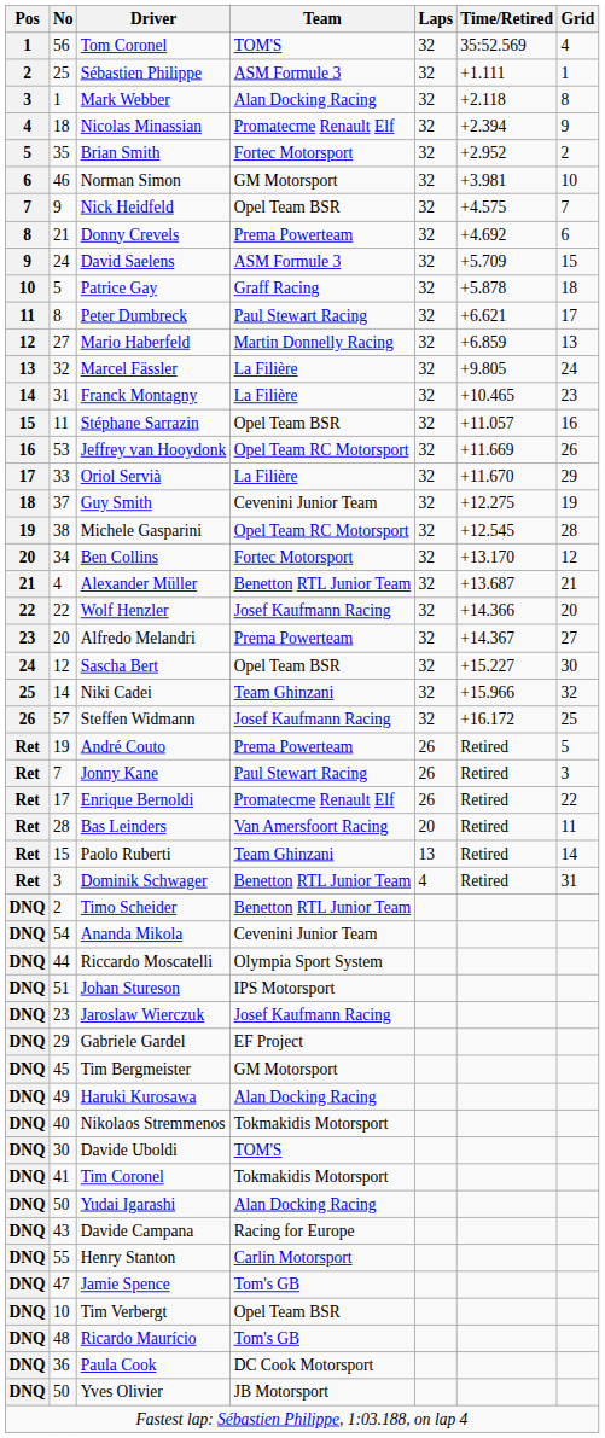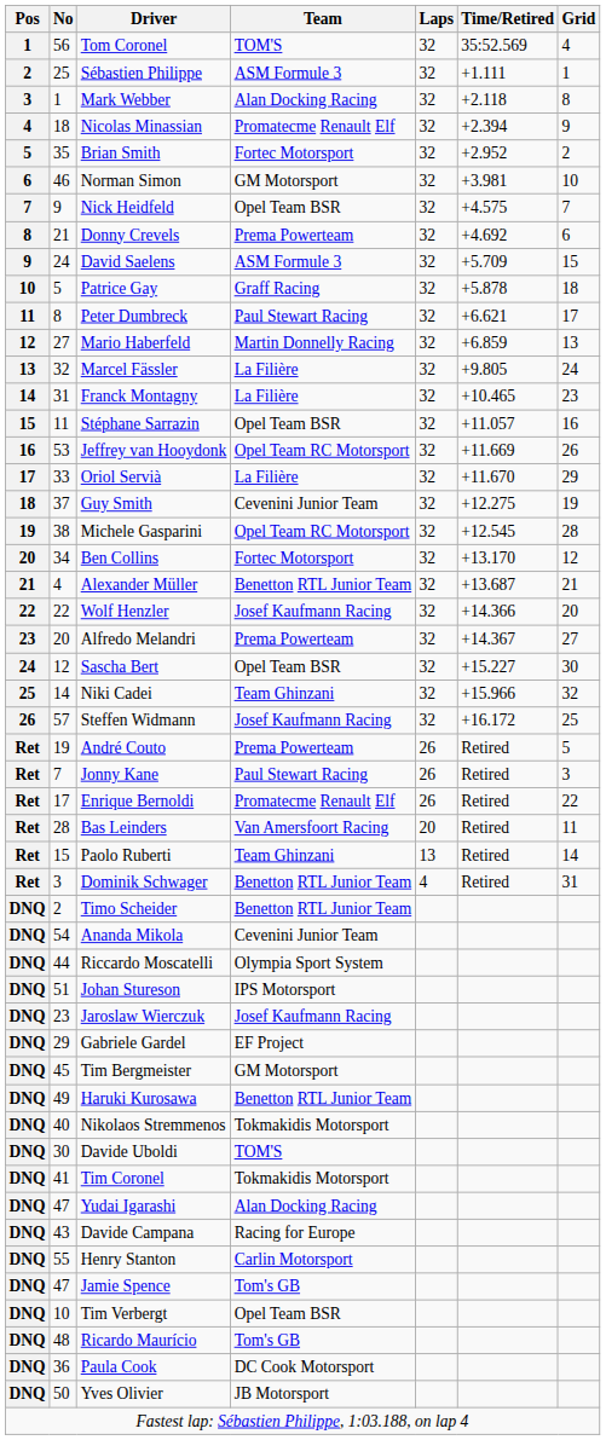 <table class="wikitable" style="font-size: 95%;">
 <tr>
 <th>Pos</th>
 <th>No</th>
 <th>Driver</th>
 <th>Team</th>
 <th>Laps</th>
 <th>Time/Retired</th>
 <th>Grid</th>
 </tr>
 <tr>
 <th>1</th>
 <td>56</td>
 <td> <a href='#'>Tom Coronel</a></td>
 <td><a href='#'>TOM'S</a></td>
 <td>32</td>
 <td>35:52.569</td>
 <td>4</td>
 </tr>
 <tr>
 <th>2</th>
 <td>25</td>
 <td> <a href='#'>Sébastien Philippe</a></td>
 <td><a href='#'>ASM Formule 3</a></td>
 <td>32</td>
 <td>+1.111</td>
 <td>1</td>
 </tr>
 <tr>
 <th>3</th>
 <td>1</td>
 <td> <a href='#'>Mark Webber</a></td>
 <td><a href='#'>Alan Docking Racing</a></td>
 <td>32</td>
 <td>+2.118</td>
 <td>8</td>
 </tr>
 <tr>
 <th>4</th>
 <td>18</td>
 <td> <a href='#'>Nicolas Minassian</a></td>
 <td><a href='#'>Promatecme</a> <a href='#'>Renault</a> <a href='#'>Elf</a></td>
 <td>32</td>
 <td>+2.394</td>
 <td>9</td>
 </tr>
 <tr>
 <th>5</th>
 <td>35</td>
 <td> <a href='#'>Brian Smith</a></td>
 <td><a href='#'>Fortec Motorsport</a></td>
 <td>32</td>
 <td>+2.952</td>
 <td>2</td>
 </tr>
 <tr>
 <th>6</th>
 <td>46</td>
 <td> Norman Simon</td>
 <td>GM Motorsport</td>
 <td>32</td>
 <td>+3.981</td>
 <td>10</td>
 </tr>
 <tr>
 <th>7</th>
 <td>9</td>
 <td> <a href='#'>Nick Heidfeld</a></td>
 <td>Opel Team BSR</td>
 <td>32</td>
 <td>+4.575</td>
 <td>7</td>
 </tr>
 <tr>
 <th>8</th>
 <td>21</td>
 <td> <a href='#'>Donny Crevels</a></td>
 <td><a href='#'>Prema Powerteam</a></td>
 <td>32</td>
 <td>+4.692</td>
 <td>6</td>
 </tr>
 <tr>
 <th>9</th>
 <td>24</td>
 <td> <a href='#'>David Saelens</a></td>
 <td><a href='#'>ASM Formule 3</a></td>
 <td>32</td>
 <td>+5.709</td>
 <td>15</td>
 </tr>
 <tr>
 <th>10</th>
 <td>5</td>
 <td> <a href='#'>Patrice Gay</a></td>
 <td><a href='#'>Graff Racing</a></td>
 <td>32</td>
 <td>+5.878</td>
 <td>18</td>
 </tr>
 <tr>
 <th>11</th>
 <td>8</td>
 <td> <a href='#'>Peter Dumbreck</a></td>
 <td><a href='#'>Paul Stewart Racing</a></td>
 <td>32</td>
 <td>+6.621</td>
 <td>17</td>
 </tr>
 <tr>
 <th>12</th>
 <td>27</td>
 <td> <a href='#'>Mario Haberfeld</a></td>
 <td><a href='#'>Martin Donnelly Racing</a></td>
 <td>32</td>
 <td>+6.859</td>
 <td>13</td>
 </tr>
 <tr>
 <th>13</th>
 <td>32</td>
 <td> <a href='#'>Marcel Fässler</a></td>
 <td><a href='#'>La Filière</a></td>
 <td>32</td>
 <td>+9.805</td>
 <td>24</td>
 </tr>
 <tr>
 <th>14</th>
 <td>31</td>
 <td> <a href='#'>Franck Montagny</a></td>
 <td><a href='#'>La Filière</a></td>
 <td>32</td>
 <td>+10.465</td>
 <td>23</td>
 </tr>
 <tr>
 <th>15</th>
 <td>11</td>
 <td> <a href='#'>Stéphane Sarrazin</a></td>
 <td>Opel Team BSR</td>
 <td>32</td>
 <td>+11.057</td>
 <td>16</td>
 </tr>
 <tr>
 <th>16</th>
 <td>53</td>
 <td> <a href='#'>Jeffrey van Hooydonk</a></td>
 <td><a href='#'>Opel Team RC Motorsport</a></td>
 <td>32</td>
 <td>+11.669</td>
 <td>26</td>
 </tr>
 <tr>
 <th>17</th>
 <td>33</td>
 <td> <a href='#'>Oriol Servià</a></td>
 <td><a href='#'>La Filière</a></td>
 <td>32</td>
 <td>+11.670</td>
 <td>29</td>
 </tr>
 <tr>
 <th>18</th>
 <td>37</td>
 <td> <a href='#'>Guy Smith</a></td>
 <td>Cevenini Junior Team</td>
 <td>32</td>
 <td>+12.275</td>
 <td>19</td>
 </tr>
 <tr>
 <th>19</th>
 <td>38</td>
 <td> Michele Gasparini</td>
 <td><a href='#'>Opel Team RC Motorsport</a></td>
 <td>32</td>
 <td>+12.545</td>
 <td>28</td>
 </tr>
 <tr>
 <th>20</th>
 <td>34</td>
 <td> <a href='#'>Ben Collins</a></td>
 <td><a href='#'>Fortec Motorsport</a></td>
 <td>32</td>
 <td>+13.170</td>
 <td>12</td>
 </tr>
 <tr>
 <th>21</th>
 <td>4</td>
 <td> <a href='#'>Alexander Müller</a></td>
 <td><a href='#'>Benetton</a> <a href='#'>RTL Junior Team</a></td>
 <td>32</td>
 <td>+13.687</td>
 <td>21</td>
 </tr>
 <tr>
 <th>22</th>
 <td>22</td>
 <td> <a href='#'>Wolf Henzler</a></td>
 <td><a href='#'>Josef Kaufmann Racing</a></td>
 <td>32</td>
 <td>+14.366</td>
 <td>20</td>
 </tr>
 <tr>
 <th>23</th>
 <td>20</td>
 <td> Alfredo Melandri</td>
 <td><a href='#'>Prema Powerteam</a></td>
 <td>32</td>
 <td>+14.367</td>
 <td>27</td>
 </tr>
 <tr>
 <th>24</th>
 <td>12</td>
 <td> <a href='#'>Sascha Bert</a></td>
 <td>Opel Team BSR</td>
 <td>32</td>
 <td>+15.227</td>
 <td>30</td>
 </tr>
 <tr>
 <th>25</th>
 <td>14</td>
 <td> Niki Cadei</td>
 <td><a href='#'>Team Ghinzani</a></td>
 <td>32</td>
 <td>+15.966</td>
 <td>32</td>
 </tr>
 <tr>
 <th>26</th>
 <td>57</td>
 <td> Steffen Widmann</td>
 <td><a href='#'>Josef Kaufmann Racing</a></td>
 <td>32</td>
 <td>+16.172</td>
 <td>25</td>
 </tr>
 <tr>
 <th>Ret</th>
 <td>19</td>
 <td> <a href='#'>André Couto</a></td>
 <td><a href='#'>Prema Powerteam</a></td>
 <td>26</td>
 <td>Retired</td>
 <td>5</td>
 </tr>
 <tr>
 <th>Ret</th>
 <td>7</td>
 <td> <a href='#'>Jonny Kane</a></td>
 <td><a href='#'>Paul Stewart Racing</a></td>
 <td>26</td>
 <td>Retired</td>
 <td>3</td>
 </tr>
 <tr>
 <th>Ret</th>
 <td>17</td>
 <td> <a href='#'>Enrique Bernoldi</a></td>
 <td><a href='#'>Promatecme</a> <a href='#'>Renault</a> <a href='#'>Elf</a></td>
 <td>26</td>
 <td>Retired</td>
 <td>22</td>
 </tr>
 <tr>
 <th>Ret</th>
 <td>28</td>
 <td> <a href='#'>Bas Leinders</a></td>
 <td><a href='#'>Van Amersfoort Racing</a></td>
 <td>20</td>
 <td>Retired</td>
 <td>11</td>
 </tr>
 <tr>
 <th>Ret</th>
 <td>15</td>
 <td> Paolo Ruberti</td>
 <td><a href='#'>Team Ghinzani</a></td>
 <td>13</td>
 <td>Retired</td>
 <td>14</td>
 </tr>
 <tr>
 <th>Ret</th>
 <td>3</td>
 <td> <a href='#'>Dominik Schwager</a></td>
 <td><a href='#'>Benetton</a> <a href='#'>RTL Junior Team</a></td>
 <td>4</td>
 <td>Retired</td>
 <td>31</td>
 </tr>
 <tr>
 <th>DNQ</th>
 <td>2</td>
 <td> <a href='#'>Timo Scheider</a></td>
 <td><a href='#'>Benetton</a> <a href='#'>RTL Junior Team</a></td>
 <td></td>
 <td></td>
 <td></td>
 </tr>
 <tr>
 <th>DNQ</th>
 <td>54</td>
 <td> <a href='#'>Ananda Mikola</a></td>
 <td>Cevenini Junior Team</td>
 <td></td>
 <td></td>
 <td></td>
 </tr>
 <tr>
 <th>DNQ</th>
 <td>44</td>
 <td> Riccardo Moscatelli</td>
 <td>Olympia Sport System</td>
 <td></td>
 <td></td>
 <td></td>
 </tr>
 <tr>
 <th>DNQ</th>
 <td>51</td>
 <td> <a href='#'>Johan Stureson</a></td>
 <td>IPS Motorsport</td>
 <td></td>
 <td></td>
 <td></td>
 </tr>
 <tr>
 <th>DNQ</th>
 <td>23</td>
 <td> <a href='#'>Jaroslaw Wierczuk</a></td>
 <td><a href='#'>Josef Kaufmann Racing</a></td>
 <td></td>
 <td></td>
 <td></td>
 </tr>
 <tr>
 <th>DNQ</th>
 <td>29</td>
 <td> Gabriele Gardel</td>
 <td>EF Project</td>
 <td></td>
 <td></td>
 <td></td>
 </tr>
 <tr>
 <th>DNQ</th>
 <td>45</td>
 <td> Tim Bergmeister</td>
 <td>GM Motorsport</td>
 <td></td>
 <td></td>
 <td></td>
 </tr>
 <tr>
 <th>DNQ</th>
 <td>49</td>
 <td> <a href='#'>Haruki Kurosawa</a></td>
-<td><a href='#'>Alan Docking Racing</a></td>
+<td><a href='#'>Benetton</a> <a href='#'>RTL Junior Team</a></td>
 <td></td>
 <td></td>
 <td></td>
 </tr>
 <tr>
 <th>DNQ</th>
 <td>40</td>
 <td> Nikolaos Stremmenos</td>
 <td>Tokmakidis Motorsport</td>
 <td></td>
 <td></td>
 <td></td>
 </tr>
 <tr>
 <th>DNQ</th>
 <td>30</td>
 <td> Davide Uboldi</td>
 <td><a href='#'>TOM'S</a></td>
 <td></td>
 <td></td>
 <td></td>
 </tr>
 <tr>
 <th>DNQ</th>
 <td>41</td>
 <td> <a href='#'>Tim Coronel</a></td>
 <td>Tokmakidis Motorsport</td>
 <td></td>
 <td></td>
 <td></td>
 </tr>
 <tr>
 <th>DNQ</th>
-<td>50</td>
+<td>47</td>
 <td> <a href='#'>Yudai Igarashi</a></td>
 <td><a href='#'>Alan Docking Racing</a></td>
 <td></td>
 <td></td>
 <td></td>
 </tr>
 <tr>
 <th>DNQ</th>
 <td>43</td>
 <td> Davide Campana</td>
 <td>Racing for Europe</td>
 <td></td>
 <td></td>
 <td></td>
 </tr>
 <tr>
 <th>DNQ</th>
 <td>55</td>
 <td> Henry Stanton</td>
 <td><a href='#'>Carlin Motorsport</a></td>
 <td></td>
 <td></td>
 <td></td>
 </tr>
 <tr>
 <th>DNQ</th>
 <td>47</td>
 <td> <a href='#'>Jamie Spence</a></td>
 <td><a href='#'>Tom's GB</a></td>
 <td></td>
 <td></td>
 <td></td>
 </tr>
 <tr>
 <th>DNQ</th>
 <td>10</td>
 <td> Tim Verbergt</td>
 <td>Opel Team BSR</td>
 <td></td>
 <td></td>
 <td></td>
 </tr>
 <tr>
 <th>DNQ</th>
 <td>48</td>
 <td> <a href='#'>Ricardo Maurício</a></td>
 <td><a href='#'>Tom's GB</a></td>
 <td></td>
 <td></td>
 <td></td>
 </tr>
 <tr>
 <th>DNQ</th>
 <td>36</td>
 <td> <a href='#'>Paula Cook</a></td>
 <td>DC Cook Motorsport</td>
 <td></td>
 <td></td>
 <td></td>
 </tr>
 <tr>
 <th>DNQ</th>
 <td>50</td>
 <td> Yves Olivier</td>
 <td>JB Motorsport</td>
 <td></td>
 <td></td>
 <td></td>
 </tr>
 <tr>
 <td colspan=7 align=center><em>Fastest lap: <a href='#'>Sébastien Philippe</a>, 1:03.188,  on lap 4</em></td>
 </tr>
 </table>
